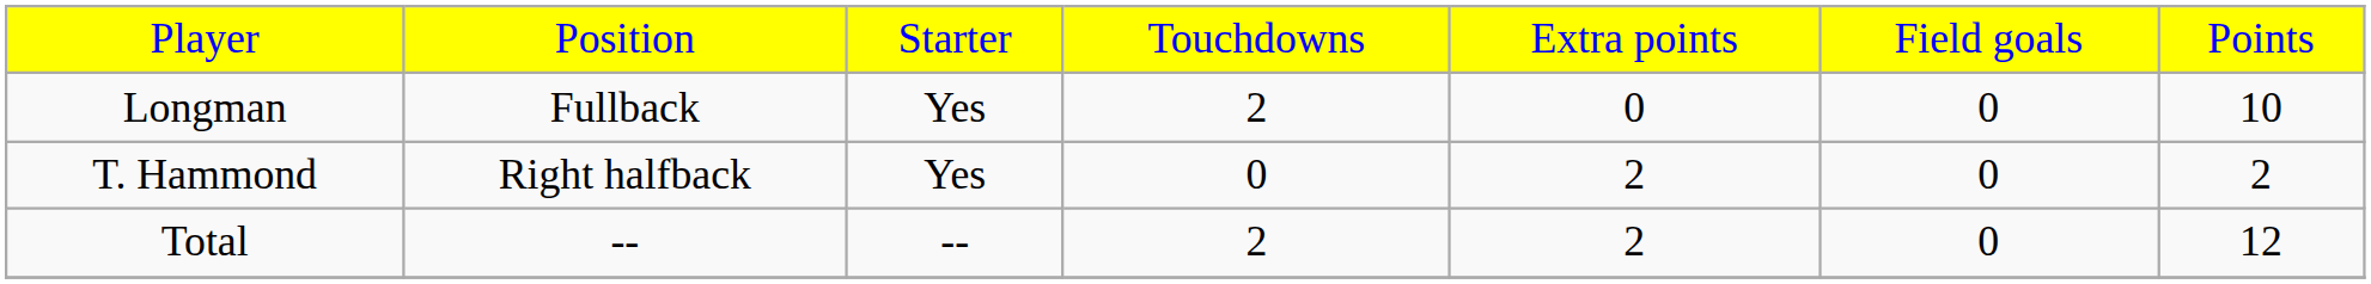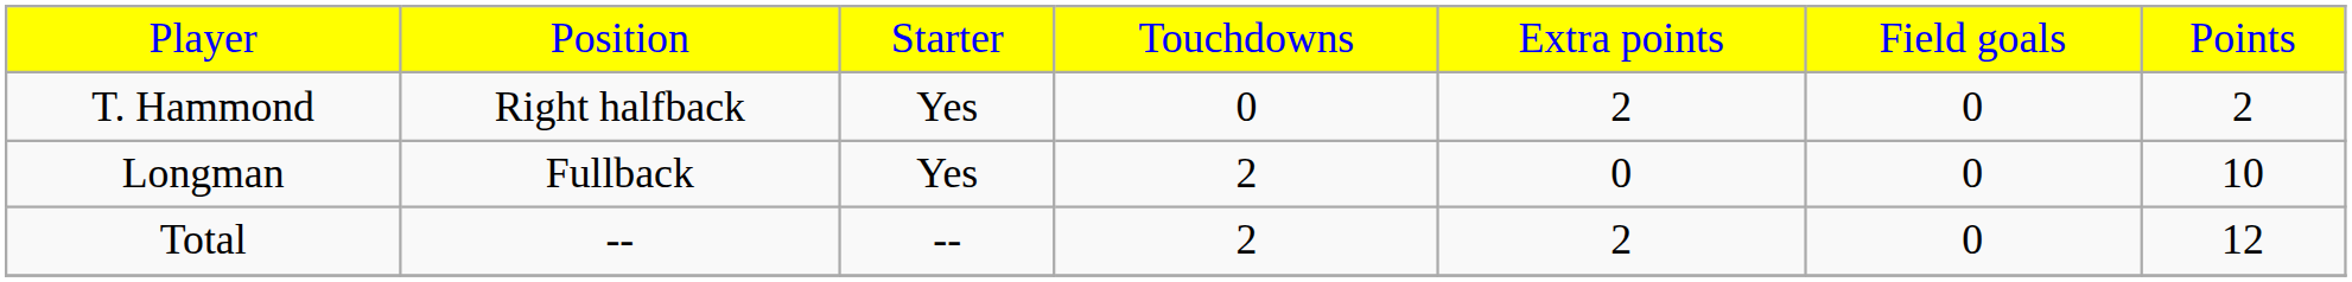 <table class="wikitable" width="70%">
 <tr align="center"  style="background:yellow;color:blue;">
 <td>Player</td>
 <td>Position</td>
 <td>Starter</td>
 <td>Touchdowns</td>
 <td>Extra points</td>
 <td>Field goals</td>
 <td>Points</td>
 </tr>
 <tr align="center" bgcolor="">
+<td>T. Hammond</td>
+<td>Right halfback</td>
+<td>Yes</td>
+<td>0</td>
+<td>2</td>
+<td>0</td>
+<td>2</td>
+</tr>
+<tr align="center" bgcolor="">
 <td>Longman</td>
 <td>Fullback</td>
 <td>Yes</td>
 <td>2</td>
 <td>0</td>
 <td>0</td>
 <td>10</td>
-</tr>
-<tr align="center" bgcolor="">
-<td>T. Hammond</td>
-<td>Right halfback</td>
-<td>Yes</td>
-<td>0</td>
-<td>2</td>
-<td>0</td>
-<td>2</td>
 </tr>
 <tr align="center" bgcolor="">
 <td>Total</td>
 <td>--</td>
 <td>--</td>
 <td>2</td>
 <td>2</td>
 <td>0</td>
 <td>12</td>
 </tr>
 <tr align="center" bgcolor="">
 </tr>
 </table>
